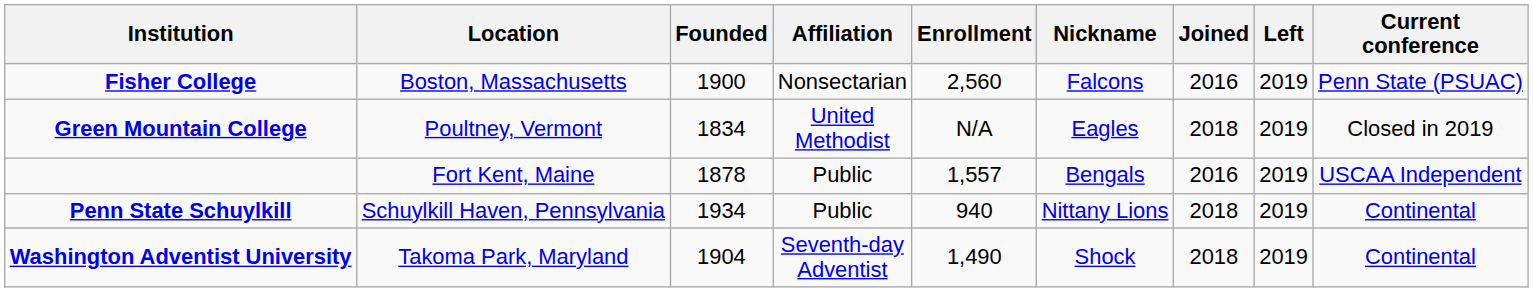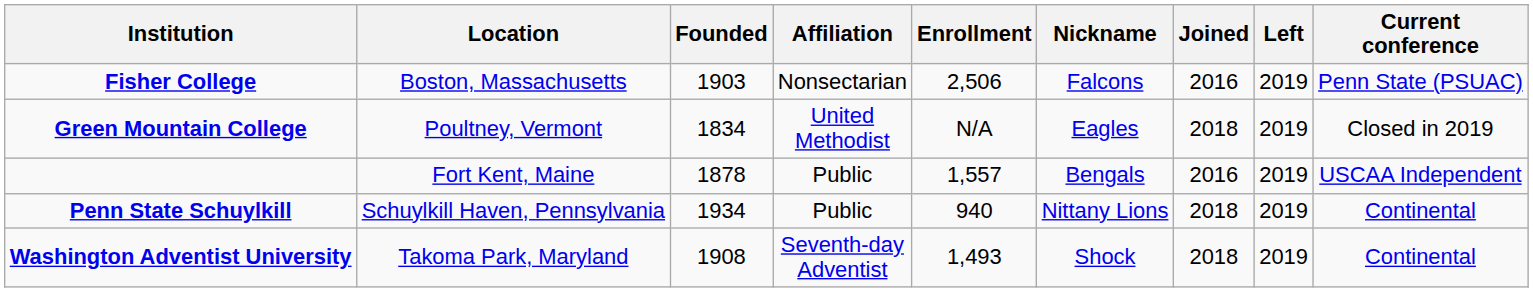 <table class="wikitable sortable" style="text-align:center">
 <tr>
 <th>Institution</th>
 <th>Location</th>
 <th>Founded</th>
 <th>Affiliation</th>
 <th>Enrollment</th>
 <th>Nickname</th>
 <th>Joined</th>
 <th>Left</th>
 <th>Current<br>conference</th>
 </tr>
 <tr>
 <td><strong><a href='#'>Fisher College</a></strong></td>
 <td><a href='#'>Boston, Massachusetts</a></td>
-<td>1900</td>
+<td>1903</td>
 <td>Nonsectarian</td>
-<td>2,560</td>
+<td>2,506</td>
 <td><a href='#'>Falcons</a></td>
 <td>2016</td>
 <td>2019</td>
 <td><a href='#'>Penn State (PSUAC)</a></td>
 </tr>
 <tr>
 <td><strong><a href='#'>Green Mountain College</a></strong></td>
 <td><a href='#'>Poultney, Vermont</a></td>
 <td>1834</td>
 <td><a href='#'>United<br>Methodist</a></td>
 <td>N/A</td>
 <td><a href='#'>Eagles</a></td>
 <td>2018</td>
 <td>2019</td>
 <td>Closed in 2019</td>
 </tr>
 <tr>
 <td></td>
 <td><a href='#'>Fort Kent, Maine</a></td>
 <td>1878</td>
 <td>Public</td>
 <td>1,557</td>
 <td><a href='#'>Bengals</a></td>
 <td>2016</td>
 <td>2019</td>
 <td><a href='#'>USCAA Independent</a></td>
 </tr>
 <tr>
 <td><strong><a href='#'>Penn State Schuylkill</a></strong></td>
 <td><a href='#'>Schuylkill Haven, Pennsylvania</a></td>
 <td>1934</td>
 <td>Public</td>
 <td>940</td>
 <td><a href='#'>Nittany Lions</a></td>
 <td>2018</td>
 <td>2019</td>
 <td><a href='#'>Continental</a></td>
 </tr>
 <tr>
 <td><strong><a href='#'>Washington Adventist University</a></strong></td>
 <td><a href='#'>Takoma Park, Maryland</a></td>
-<td>1904</td>
+<td>1908</td>
 <td><a href='#'>Seventh-day<br>Adventist</a></td>
-<td>1,490</td>
+<td>1,493</td>
 <td><a href='#'>Shock</a></td>
 <td>2018</td>
 <td>2019</td>
 <td><a href='#'>Continental</a></td>
 </tr>
 </table>
